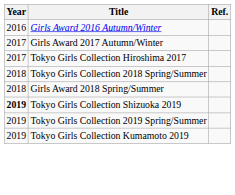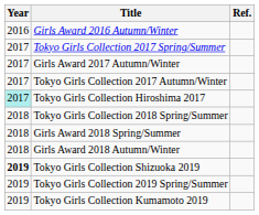 <table class="wikitable">
 <tr>
 <th>Year</th>
 <th>Title</th>
 <th>Ref.</th>
 </tr>
 <tr>
 <td>2016</td>
 <td><em><a href='#'>Girls Award 2016 Autumn/Winter</a></em></td>
 <td></td>
 </tr>
 <tr>
 <td>2017</td>
+<td><em><a href='#'>Tokyo Girls Collection 2017 Spring/Summer</a></em></td>
+<td></td>
+</tr>
+<tr>
+<td>2017</td>
 <td>Girls Award 2017 Autumn/Winter</td>
 <td></td>
 </tr>
 <tr>
 <td>2017</td>
+<td>Tokyo Girls Collection 2017 Autumn/Winter</td>
+<td></td>
+</tr>
+<tr>
+<td style="background: paleturquoise;">2017</td>
 <td>Tokyo Girls Collection Hiroshima 2017</td>
 <td></td>
 </tr>
 <tr>
 <td>2018</td>
 <td>Tokyo Girls Collection 2018 Spring/Summer</td>
 <td></td>
 </tr>
 <tr>
 <td>2018</td>
 <td>Girls Award 2018 Spring/Summer</td>
+<td></td>
+</tr>
+<tr>
+<td>2018</td>
+<td>Girls Award 2018 Autumn/Winter</td>
 <td></td>
 </tr>
 <tr>
 <td><strong>2019</strong></td>
 <td>Tokyo Girls Collection Shizuoka 2019</td>
 <td></td>
 </tr>
 <tr>
 <td>2019</td>
 <td>Tokyo Girls Collection 2019 Spring/Summer</td>
 <td></td>
 </tr>
 <tr>
 <td>2019</td>
 <td>Tokyo Girls Collection Kumamoto 2019</td>
 <td></td>
 </tr>
 </table>
